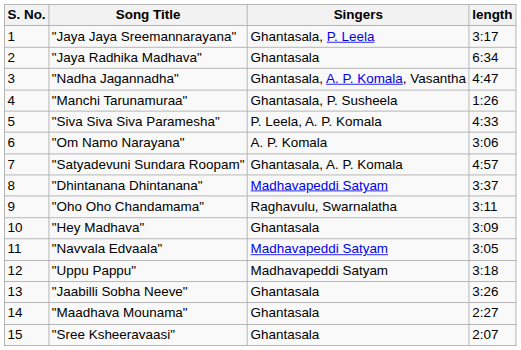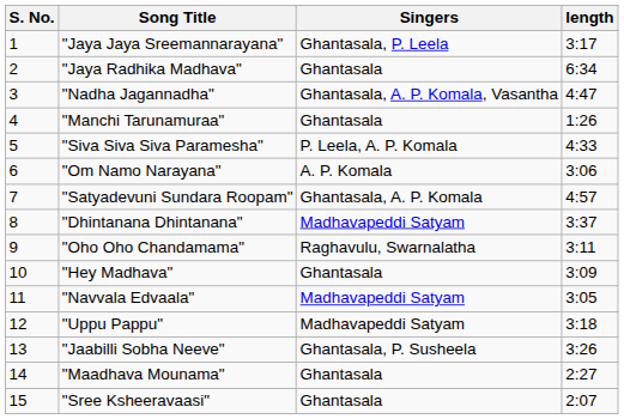 <table class="wikitable">
 <tr>
 <th>S. No.</th>
 <th>Song Title</th>
 <th>Singers</th>
 <th>length</th>
 </tr>
 <tr>
 <td>1</td>
 <td>"Jaya Jaya Sreemannarayana"</td>
 <td>Ghantasala, <a href='#'>P. Leela</a></td>
 <td>3:17</td>
 </tr>
 <tr>
 <td>2</td>
 <td>"Jaya Radhika Madhava"</td>
 <td>Ghantasala</td>
 <td>6:34</td>
 </tr>
 <tr>
 <td>3</td>
 <td>"Nadha Jagannadha"</td>
 <td>Ghantasala, <a href='#'>A. P. Komala</a>, Vasantha</td>
 <td>4:47</td>
 </tr>
 <tr>
 <td>4</td>
 <td>"Manchi Tarunamuraa"</td>
-<td>Ghantasala, P. Susheela</td>
+<td>Ghantasala</td>
 <td>1:26</td>
 </tr>
 <tr>
 <td>5</td>
 <td>"Siva Siva Siva Paramesha"</td>
 <td>P. Leela, A. P. Komala</td>
 <td>4:33</td>
 </tr>
 <tr>
 <td>6</td>
 <td>"Om Namo Narayana"</td>
 <td>A. P. Komala</td>
 <td>3:06</td>
 </tr>
 <tr>
 <td>7</td>
 <td>"Satyadevuni Sundara Roopam"</td>
 <td>Ghantasala, A. P. Komala</td>
 <td>4:57</td>
 </tr>
 <tr>
 <td>8</td>
 <td>"Dhintanana Dhintanana"</td>
 <td><a href='#'>Madhavapeddi Satyam</a></td>
 <td>3:37</td>
 </tr>
 <tr>
 <td>9</td>
 <td>"Oho Oho Chandamama"</td>
 <td>Raghavulu, Swarnalatha</td>
 <td>3:11</td>
 </tr>
 <tr>
 <td>10</td>
 <td>"Hey Madhava"</td>
 <td>Ghantasala</td>
 <td>3:09</td>
 </tr>
 <tr>
 <td>11</td>
 <td>"Navvala Edvaala"</td>
 <td><a href='#'>Madhavapeddi Satyam</a></td>
 <td>3:05</td>
 </tr>
 <tr>
 <td>12</td>
 <td>"Uppu Pappu"</td>
 <td>Madhavapeddi Satyam</td>
 <td>3:18</td>
 </tr>
 <tr>
 <td>13</td>
 <td>"Jaabilli Sobha Neeve"</td>
-<td>Ghantasala</td>
+<td>Ghantasala, P. Susheela</td>
 <td>3:26</td>
 </tr>
 <tr>
 <td>14</td>
 <td>"Maadhava Mounama"</td>
 <td>Ghantasala</td>
 <td>2:27</td>
 </tr>
 <tr>
 <td>15</td>
 <td>"Sree Ksheeravaasi"</td>
 <td>Ghantasala</td>
 <td>2:07</td>
 </tr>
 </table>
